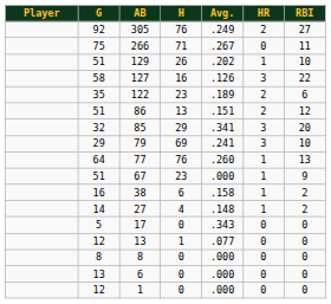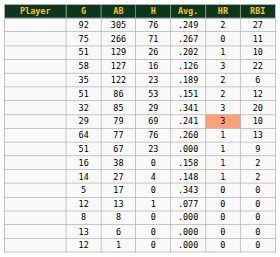 <table class="wikitable sortable">
 <tr>
 <th style="background:#0C371D;color:#ffc322;" width="16%">Player</th>
 <th style="background:#0C371D;color:#ffc322;" width="9%">G</th>
 <th style="background:#0C371D;color:#ffc322;" width="9%">AB</th>
 <th style="background:#0C371D;color:#ffc322;" width="9%">H</th>
 <th style="background:#0C371D;color:#ffc322;" width="9%">Avg.</th>
 <th style="background:#0C371D;color:#ffc322;" width="9%">HR</th>
 <th style="background:#0C371D;color:#ffc322;" width="9%">RBI</th>
 </tr>
 <tr align="center">
 <td></td>
 <td>92</td>
 <td>305</td>
 <td>76</td>
 <td>.249</td>
 <td>2</td>
 <td>27</td>
 </tr>
 <tr align="center">
 <td></td>
 <td>75</td>
 <td>266</td>
 <td>71</td>
 <td>.267</td>
 <td>0</td>
 <td>11</td>
 </tr>
 <tr align="center">
 <td></td>
 <td>51</td>
 <td>129</td>
 <td>26</td>
 <td>.202</td>
 <td>1</td>
 <td>10</td>
 </tr>
 <tr align="center">
 <td></td>
 <td>58</td>
 <td>127</td>
 <td>16</td>
 <td>.126</td>
 <td>3</td>
 <td>22</td>
 </tr>
 <tr align="center">
 <td></td>
 <td>35</td>
 <td>122</td>
 <td>23</td>
 <td>.189</td>
 <td>2</td>
 <td>6</td>
 </tr>
 <tr align="center">
 <td></td>
 <td>51</td>
 <td>86</td>
-<td>13</td>
+<td>53</td>
 <td>.151</td>
 <td>2</td>
 <td>12</td>
 </tr>
 <tr align="center">
 <td></td>
 <td>32</td>
 <td>85</td>
 <td>29</td>
 <td>.341</td>
 <td>3</td>
 <td>20</td>
 </tr>
 <tr align="center">
 <td></td>
 <td>29</td>
 <td>79</td>
 <td>69</td>
 <td>.241</td>
-<td>3</td>
+<td style="background: lightsalmon;">3</td>
 <td>10</td>
 </tr>
 <tr align="center">
 <td></td>
 <td>64</td>
 <td>77</td>
 <td>76</td>
 <td>.260</td>
 <td>1</td>
 <td>13</td>
 </tr>
 <tr align="center">
 <td></td>
 <td>51</td>
 <td>67</td>
 <td>23</td>
 <td>.000</td>
 <td>1</td>
 <td>9</td>
 </tr>
 <tr align="center">
 <td></td>
 <td>16</td>
 <td>38</td>
-<td>6</td>
+<td>0</td>
 <td>.158</td>
 <td>1</td>
 <td>2</td>
 </tr>
 <tr align="center">
 <td></td>
 <td>14</td>
 <td>27</td>
 <td>4</td>
 <td>.148</td>
 <td>1</td>
 <td>2</td>
 </tr>
 <tr align="center">
 <td></td>
 <td>5</td>
 <td>17</td>
 <td>0</td>
 <td>.343</td>
 <td>0</td>
 <td>0</td>
 </tr>
 <tr align="center">
 <td></td>
 <td>12</td>
 <td>13</td>
 <td>1</td>
 <td>.077</td>
 <td>0</td>
 <td>0</td>
 </tr>
 <tr align="center">
 <td></td>
 <td>8</td>
 <td>8</td>
 <td>0</td>
 <td>.000</td>
 <td>0</td>
 <td>0</td>
 </tr>
 <tr align="center">
 <td></td>
 <td>13</td>
 <td>6</td>
 <td>0</td>
 <td>.000</td>
 <td>0</td>
 <td>0</td>
 </tr>
 <tr align="center">
 <td></td>
 <td>12</td>
 <td>1</td>
 <td>0</td>
 <td>.000</td>
 <td>0</td>
 <td>0</td>
 </tr>
 </table>
